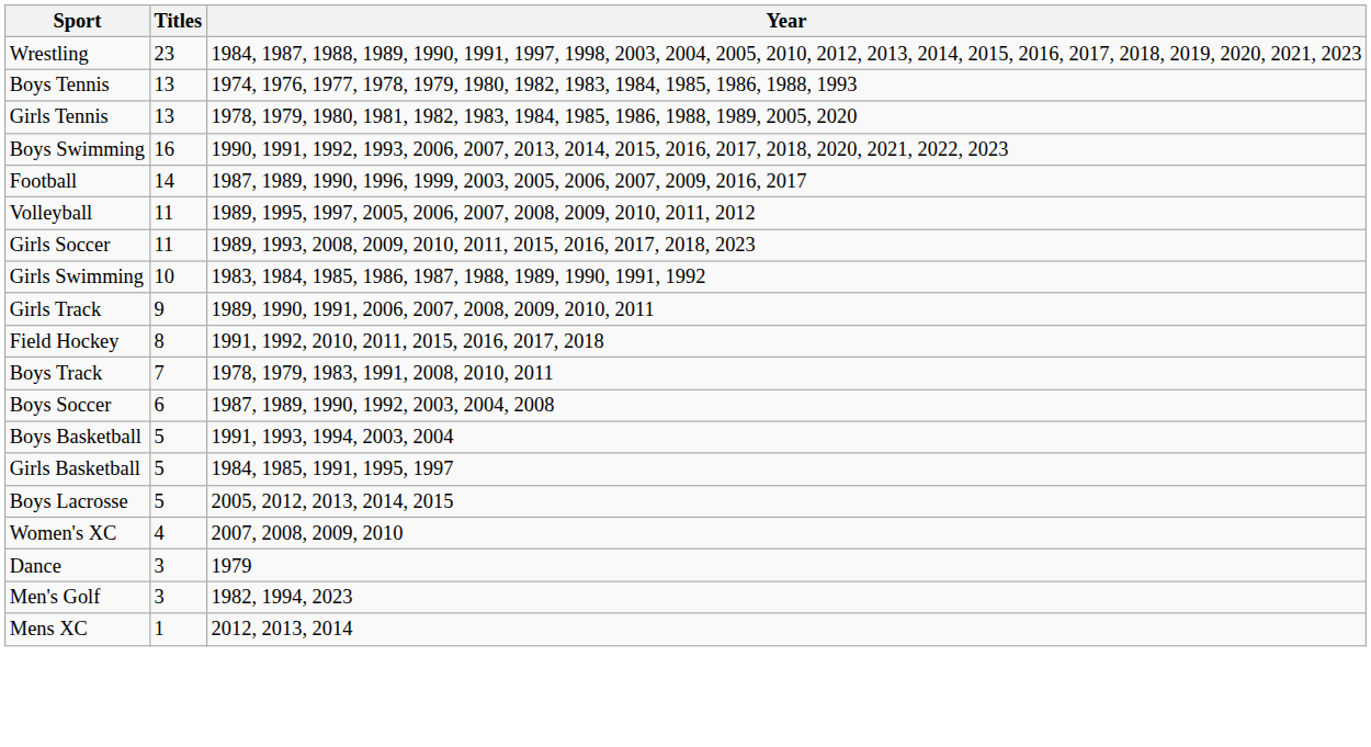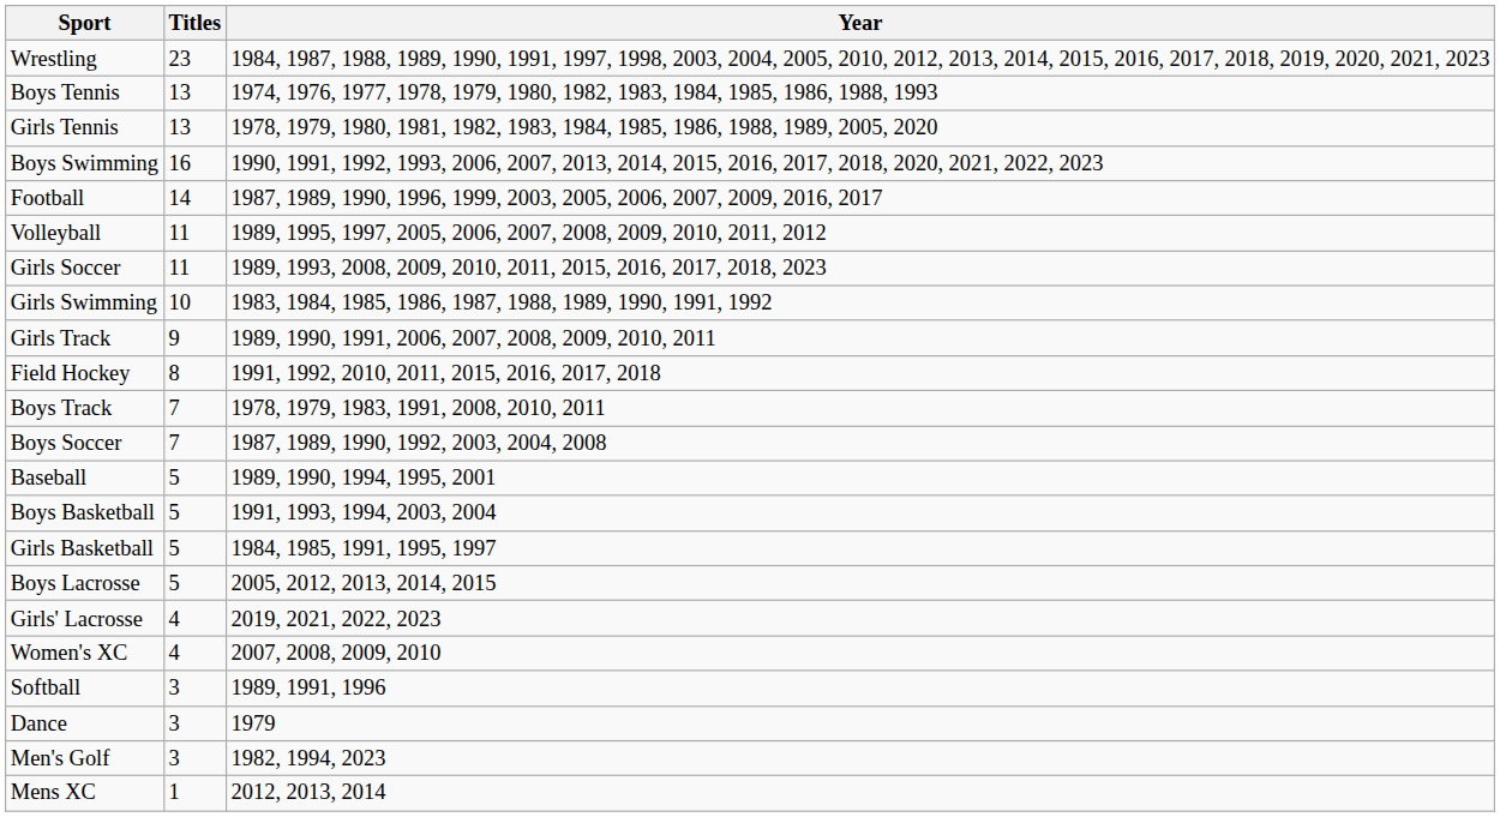 <table class="wikitable">
 <tr>
 <th>Sport</th>
 <th>Titles</th>
 <th>Year</th>
 </tr>
 <tr>
 <td>Wrestling</td>
 <td>23</td>
 <td>1984, 1987, 1988, 1989, 1990, 1991, 1997, 1998, 2003, 2004, 2005, 2010, 2012, 2013, 2014, 2015, 2016, 2017, 2018, 2019, 2020, 2021, 2023</td>
 </tr>
 <tr>
 <td>Boys Tennis</td>
 <td>13</td>
 <td>1974, 1976, 1977, 1978, 1979, 1980, 1982, 1983, 1984, 1985, 1986, 1988, 1993</td>
 </tr>
 <tr>
 <td>Girls Tennis</td>
 <td>13</td>
 <td>1978, 1979, 1980, 1981, 1982, 1983, 1984, 1985, 1986, 1988, 1989, 2005, 2020</td>
 </tr>
 <tr>
 <td>Boys Swimming</td>
 <td>16</td>
 <td>1990, 1991, 1992, 1993, 2006, 2007, 2013, 2014, 2015, 2016, 2017, 2018, 2020, 2021, 2022, 2023</td>
 </tr>
 <tr>
 <td>Football</td>
 <td>14</td>
 <td>1987, 1989, 1990, 1996, 1999, 2003, 2005, 2006, 2007, 2009, 2016, 2017</td>
 </tr>
 <tr>
 <td>Volleyball</td>
 <td>11</td>
 <td>1989, 1995, 1997, 2005, 2006, 2007, 2008, 2009, 2010, 2011, 2012</td>
 </tr>
 <tr>
 <td>Girls Soccer</td>
 <td>11</td>
 <td>1989, 1993, 2008, 2009, 2010, 2011, 2015, 2016, 2017, 2018, 2023</td>
 </tr>
 <tr>
 <td>Girls Swimming</td>
 <td>10</td>
 <td>1983, 1984, 1985, 1986, 1987, 1988, 1989, 1990, 1991, 1992</td>
 </tr>
 <tr>
 <td>Girls Track</td>
 <td>9</td>
 <td>1989, 1990, 1991, 2006, 2007, 2008, 2009, 2010, 2011</td>
 </tr>
 <tr>
 <td>Field Hockey</td>
 <td>8</td>
 <td>1991, 1992, 2010, 2011, 2015, 2016, 2017, 2018</td>
 </tr>
 <tr>
 <td>Boys Track</td>
 <td>7</td>
 <td>1978, 1979, 1983, 1991, 2008, 2010, 2011</td>
 </tr>
 <tr>
 <td>Boys Soccer</td>
-<td>6</td>
+<td>7</td>
 <td>1987, 1989, 1990, 1992, 2003, 2004, 2008</td>
+</tr>
+<tr>
+<td>Baseball</td>
+<td>5</td>
+<td>1989, 1990, 1994, 1995, 2001</td>
 </tr>
 <tr>
 <td>Boys Basketball</td>
 <td>5</td>
 <td>1991, 1993, 1994, 2003, 2004</td>
 </tr>
 <tr>
 <td>Girls Basketball</td>
 <td>5</td>
 <td>1984, 1985, 1991, 1995, 1997</td>
 </tr>
 <tr>
 <td>Boys Lacrosse</td>
 <td>5</td>
 <td>2005, 2012, 2013, 2014, 2015</td>
 </tr>
 <tr>
+<td>Girls' Lacrosse</td>
+<td>4</td>
+<td>2019, 2021, 2022, 2023</td>
+</tr>
+<tr>
 <td>Women's XC</td>
 <td>4</td>
 <td>2007, 2008, 2009, 2010</td>
+</tr>
+<tr>
+<td>Softball</td>
+<td>3</td>
+<td>1989, 1991, 1996</td>
 </tr>
 <tr>
 <td>Dance</td>
 <td>3</td>
 <td>1979</td>
 </tr>
 <tr>
 <td>Men's Golf</td>
 <td>3</td>
 <td>1982, 1994, 2023</td>
 </tr>
 <tr>
 <td>Mens XC</td>
 <td>1</td>
 <td>2012, 2013, 2014</td>
 </tr>
 </table>
